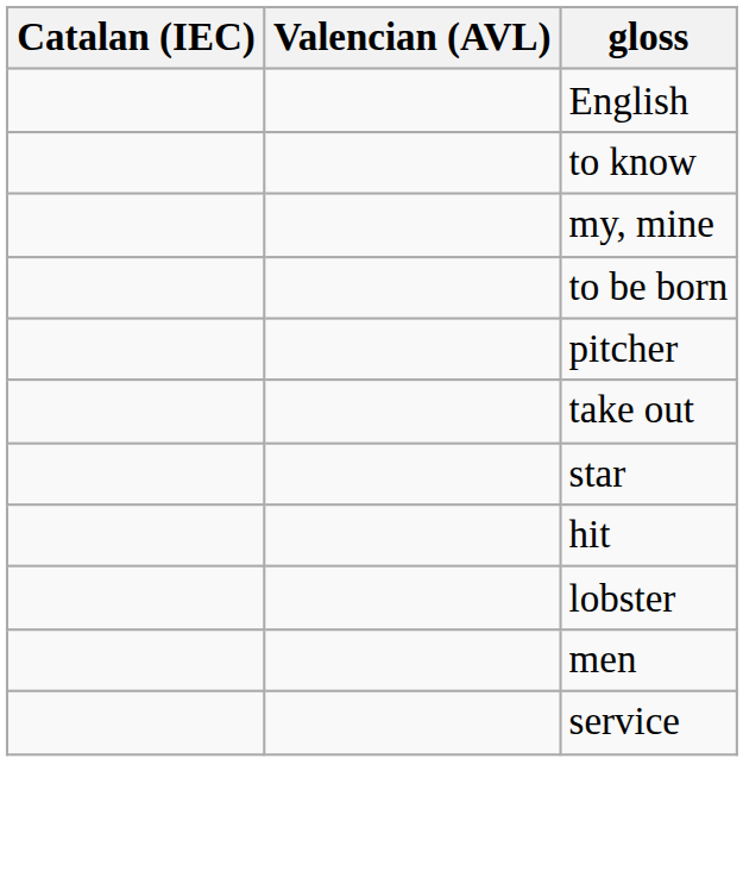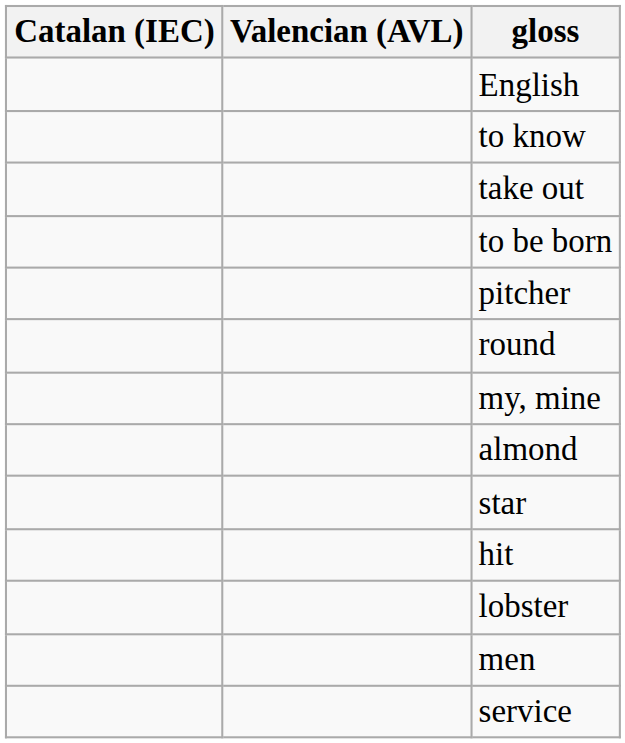 <table class="wikitable" style="float:right; margin-left: 1em;">
 <tr>
 <th>Catalan (IEC)</th>
 <th>Valencian (AVL)</th>
 <th>gloss</th>
 </tr>
 <tr>
 <td></td>
 <td></td>
 <td>English</td>
 </tr>
 <tr>
 <td></td>
 <td></td>
 <td>to know</td>
 </tr>
 <tr>
 <td></td>
 <td></td>
-<td>my, mine</td>
+<td>take out</td>
 </tr>
 <tr>
 <td></td>
 <td></td>
 <td>to be born</td>
 </tr>
 <tr>
 <td></td>
 <td></td>
 <td>pitcher</td>
 </tr>
 <tr>
 <td></td>
 <td></td>
-<td>take out</td>
+<td>round</td>
+</tr>
+<tr>
+<td></td>
+<td></td>
+<td>my, mine</td>
+</tr>
+<tr>
+<td></td>
+<td></td>
+<td>almond</td>
 </tr>
 <tr>
 <td></td>
 <td></td>
 <td>star</td>
 </tr>
 <tr>
 <td></td>
 <td></td>
 <td>hit</td>
 </tr>
 <tr>
 <td></td>
 <td></td>
 <td>lobster</td>
 </tr>
 <tr>
 <td></td>
 <td></td>
 <td>men</td>
 </tr>
 <tr>
 <td></td>
 <td></td>
 <td>service</td>
 </tr>
 </table>
